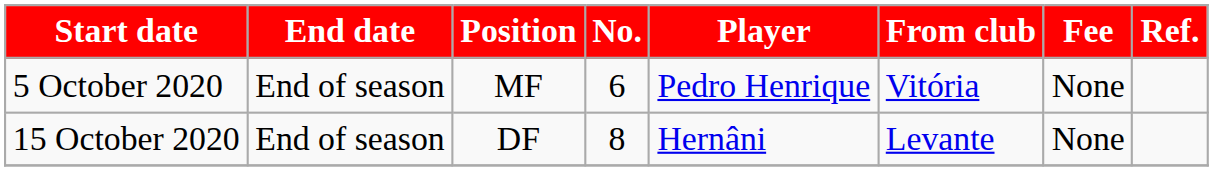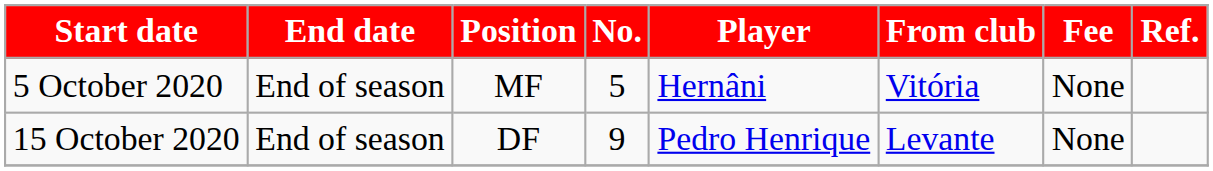 <table class="wikitable sortable">
 <tr>
 <th style="background:red; color:white;">Start date</th>
 <th style="background:red; color:white;">End date</th>
 <th style="background:red; color:white;">Position</th>
 <th style="background:red; color:white;">No.</th>
 <th style="background:red; color:white;">Player</th>
 <th style="background:red; color:white;">From club</th>
 <th style="background:red; color:white;">Fee</th>
 <th style="background:red; color:white;">Ref.</th>
 </tr>
 <tr>
 <td>5 October 2020</td>
 <td>End of season</td>
 <td style="text-align:center;">MF</td>
-<td style="text-align:center;">6</td>
-<td style="text-align:left;"> <a href='#'>Pedro Henrique</a></td>
+<td style="text-align:center;">5</td>
+<td style="text-align:left;"> <a href='#'>Hernâni</a></td>
 <td style="text-align:left;"> <a href='#'>Vitória</a></td>
 <td>None</td>
 <td></td>
 </tr>
 <tr>
 <td>15 October 2020</td>
 <td>End of season</td>
 <td style="text-align:center;">DF</td>
-<td style="text-align:center;">8</td>
-<td style="text-align:left;"> <a href='#'>Hernâni</a></td>
+<td style="text-align:center;">9</td>
+<td style="text-align:left;"> <a href='#'>Pedro Henrique</a></td>
 <td style="text-align:left;"> <a href='#'>Levante</a></td>
 <td>None</td>
 <td></td>
 </tr>
 <tr>
 </tr>
 </table>
